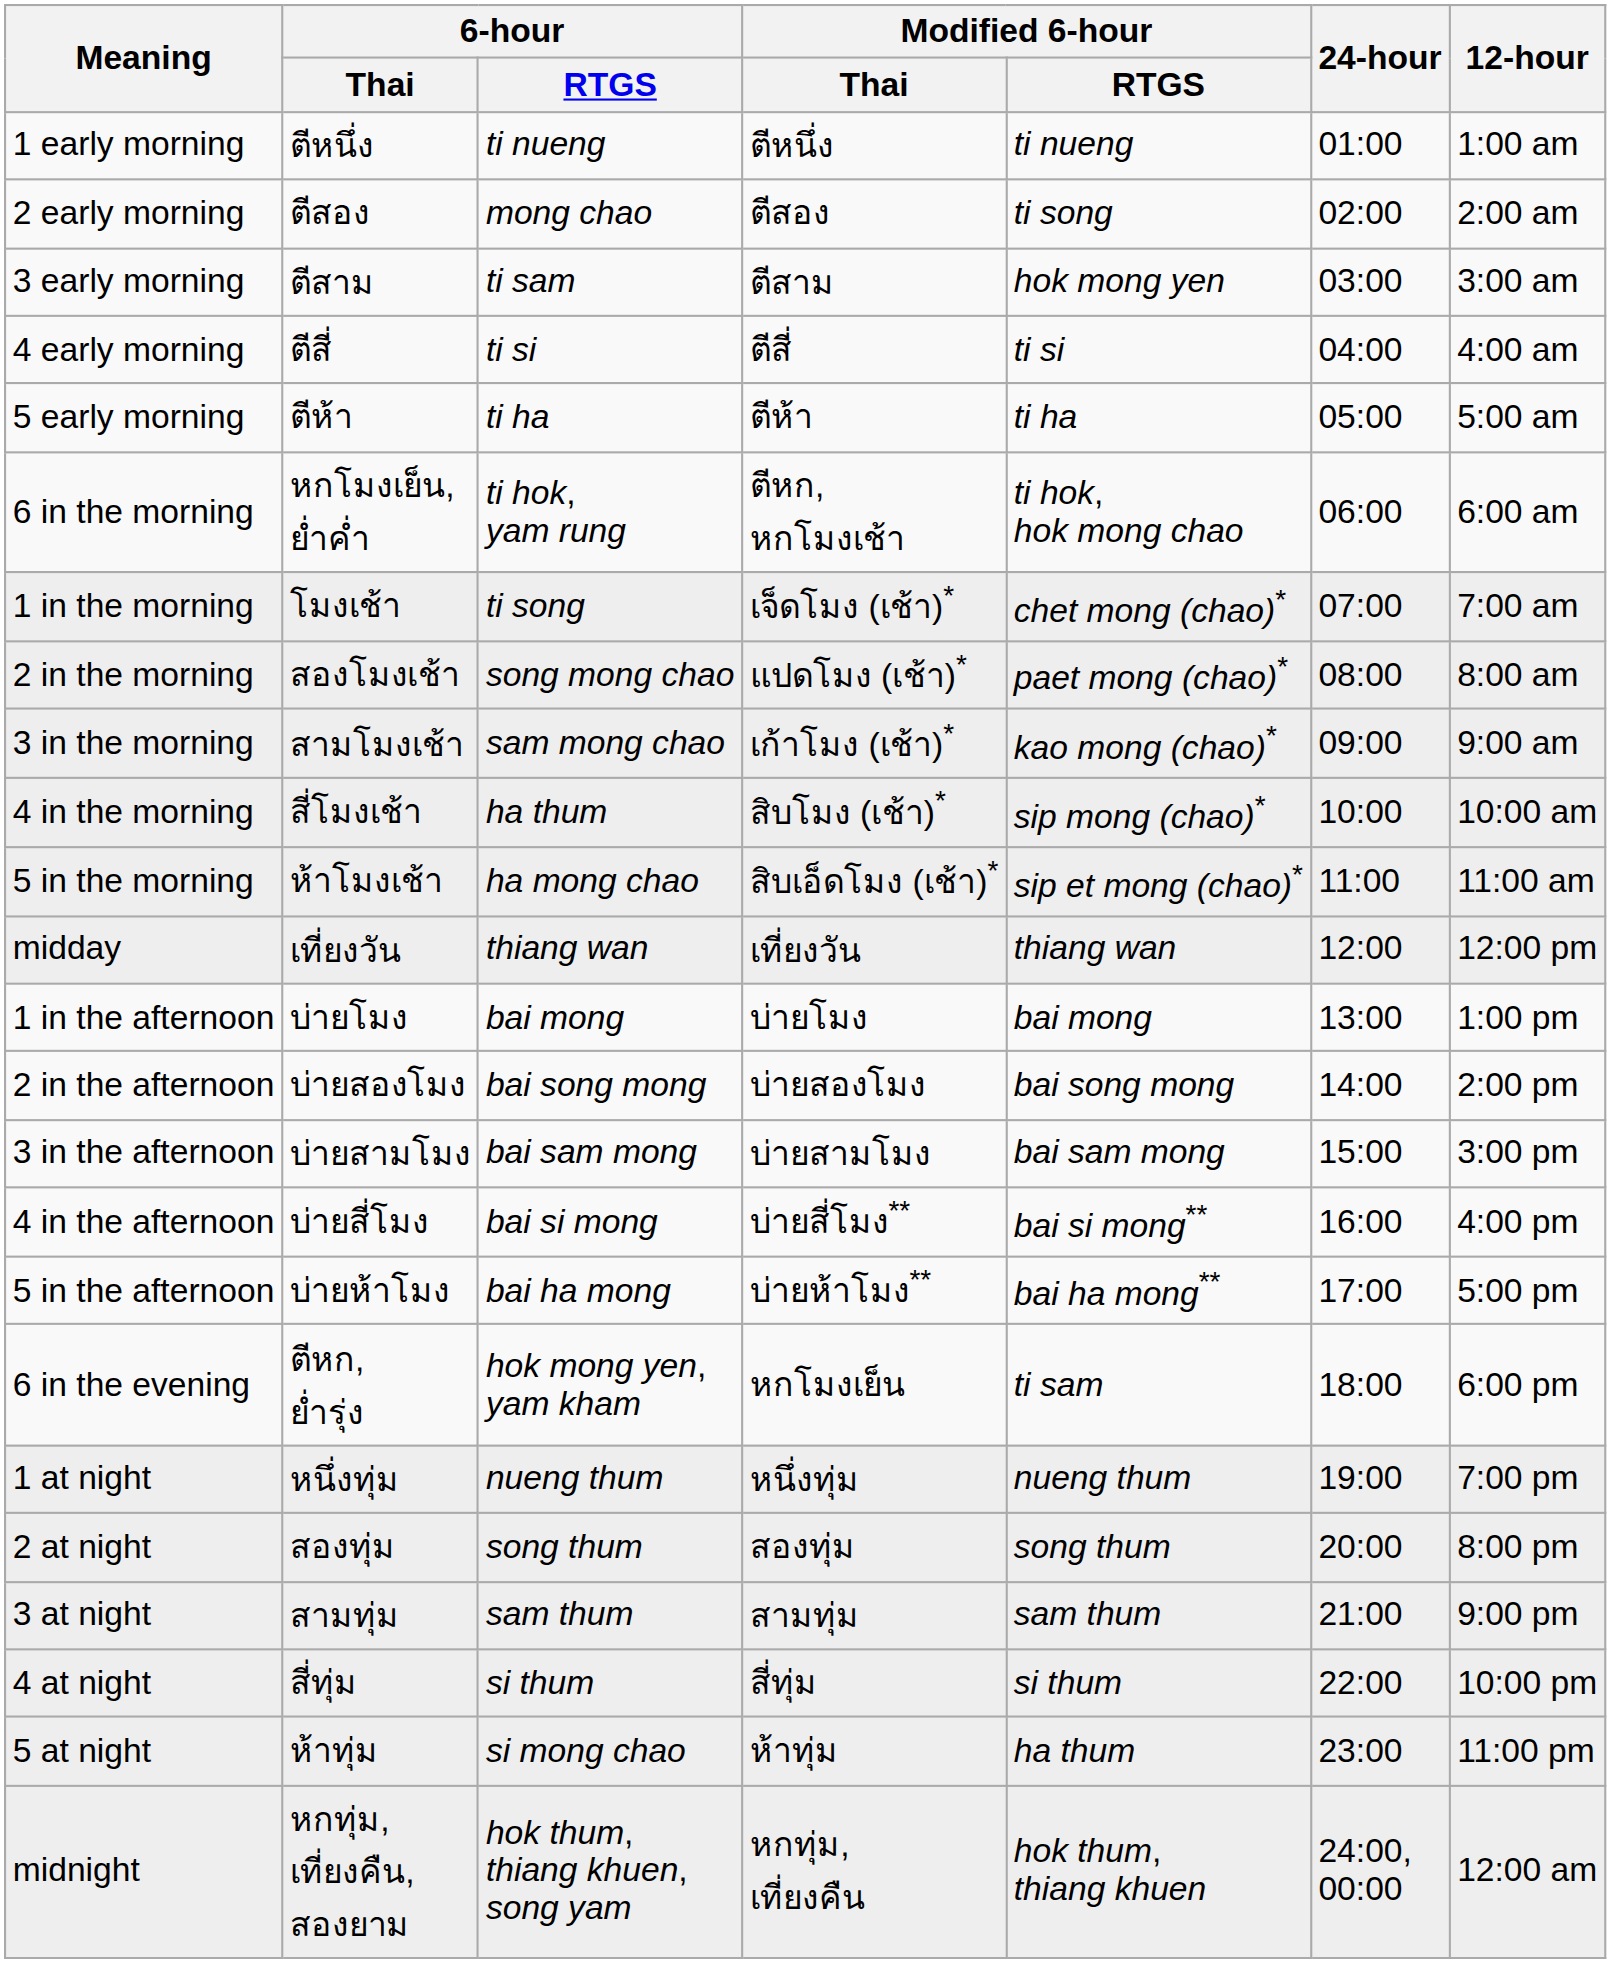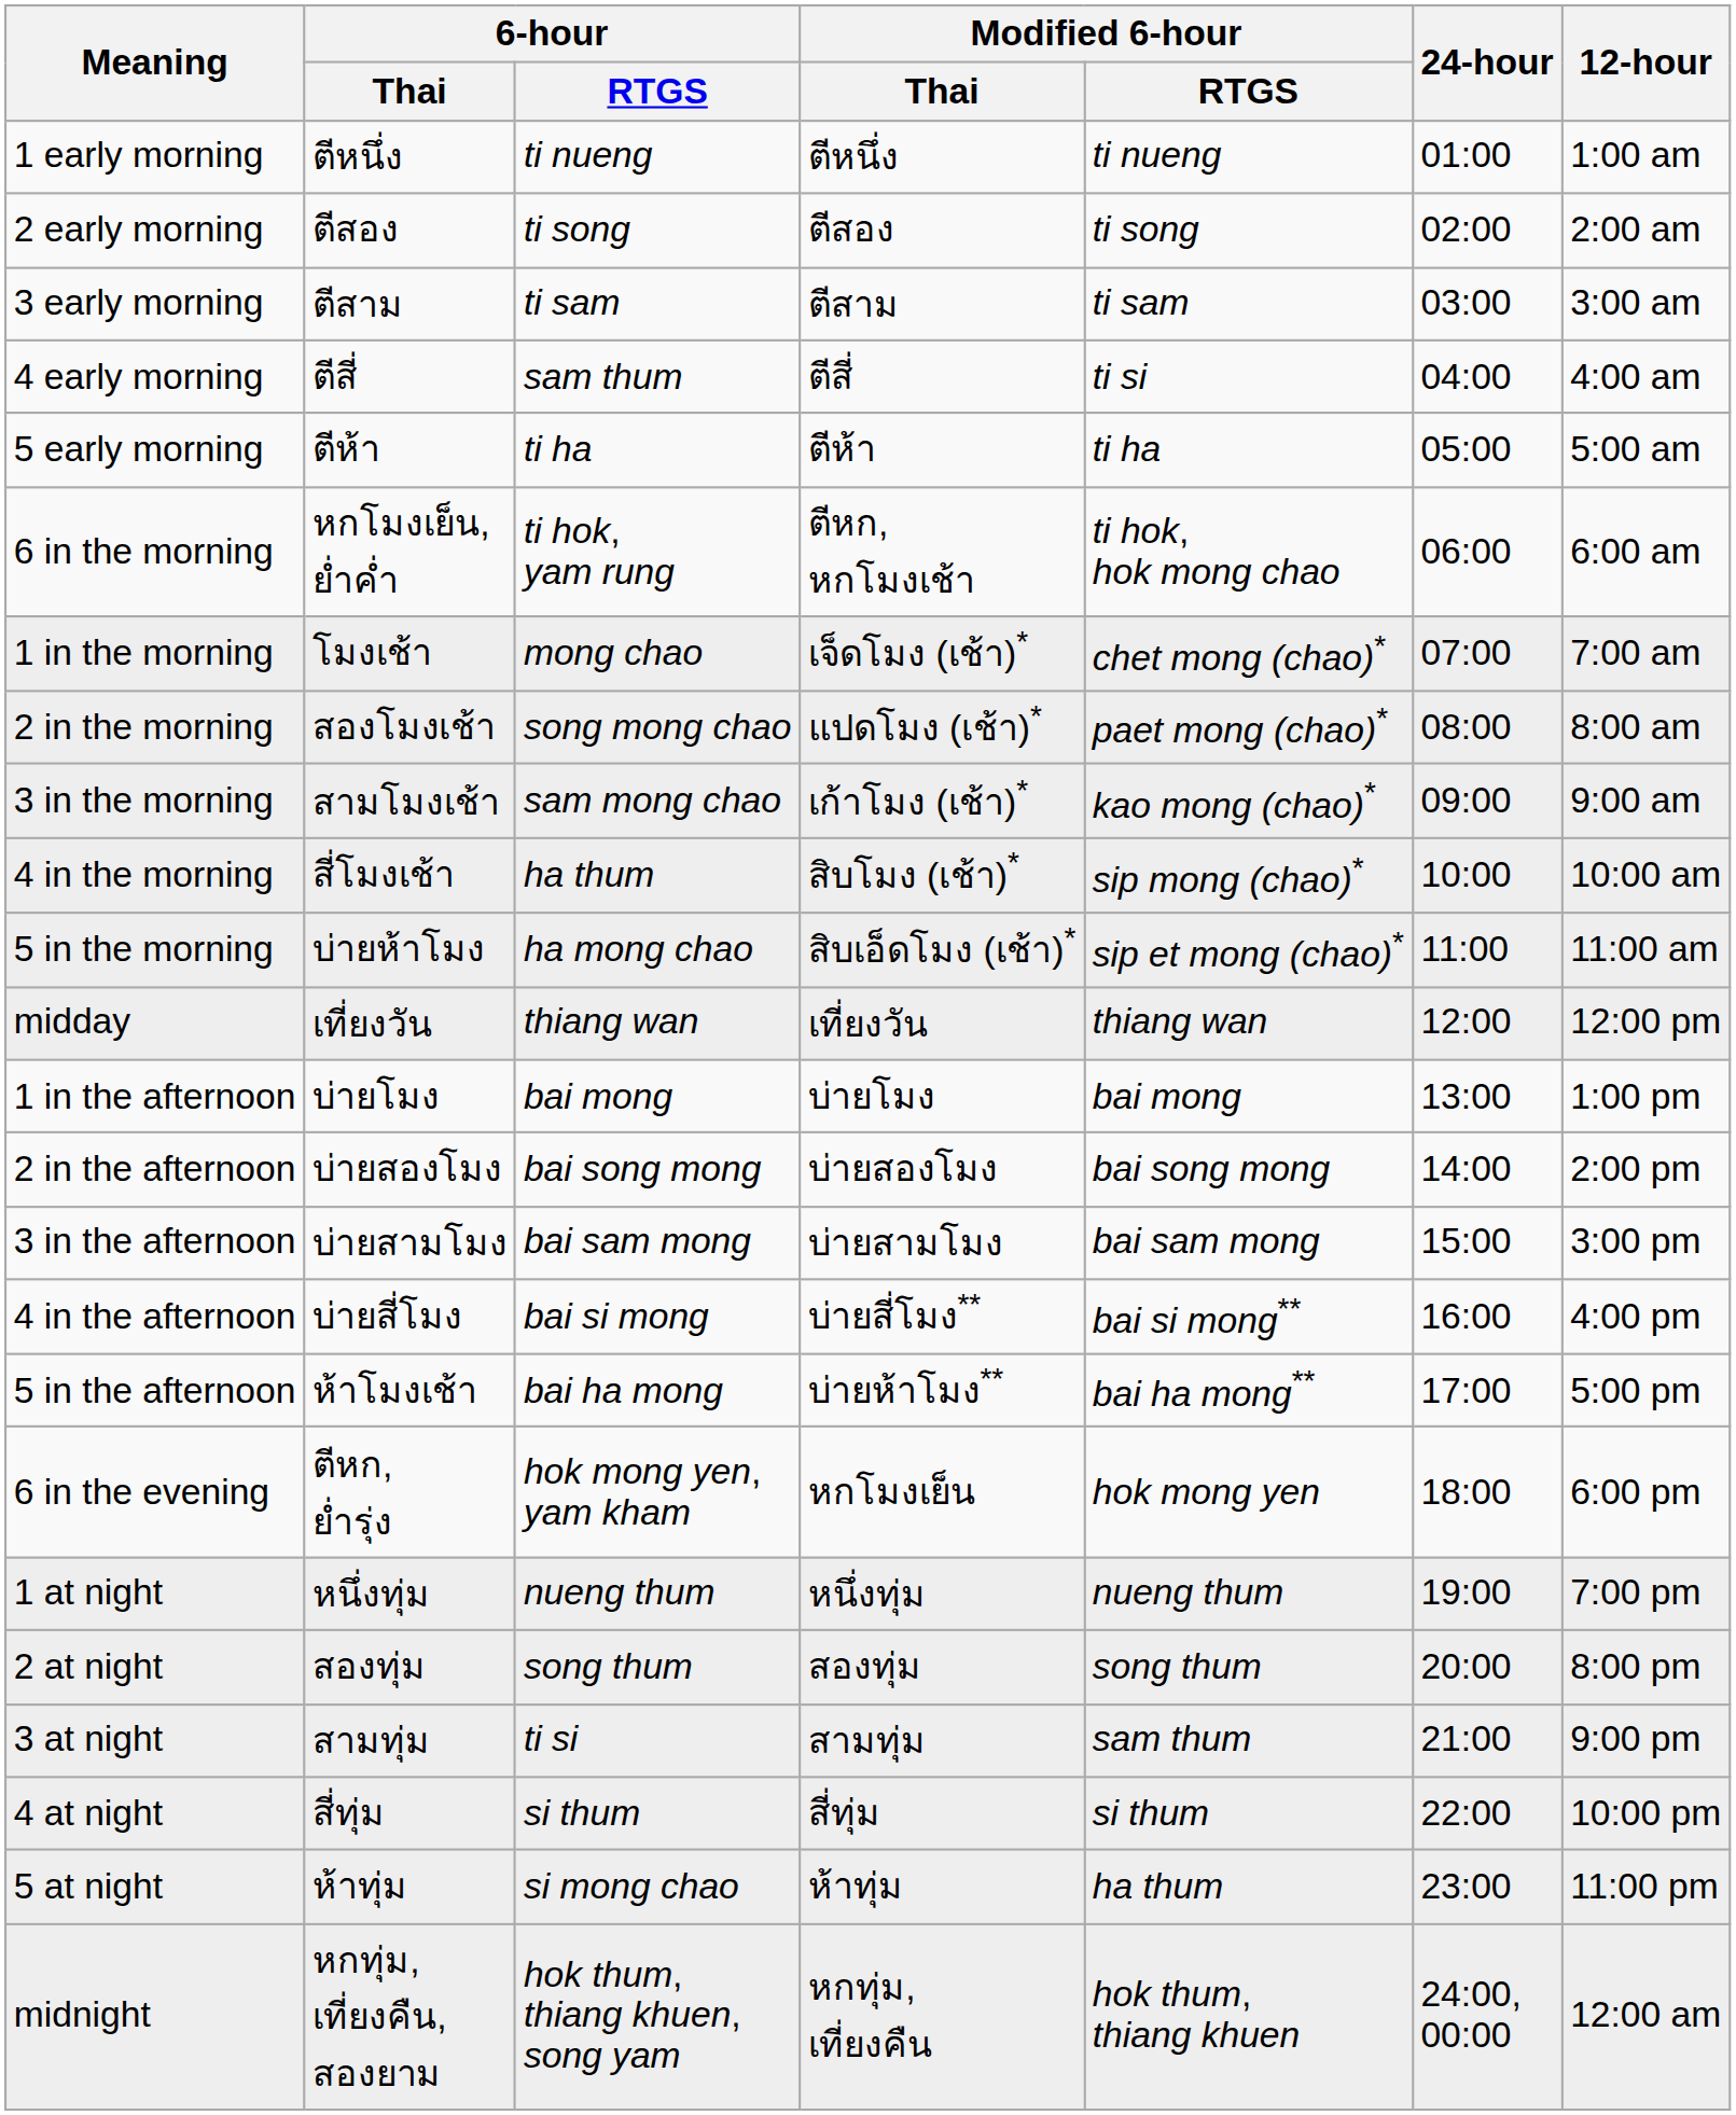 <table class="wikitable">
 <tr>
 <th rowspan="2">Meaning</th>
 <th colspan="2">6-hour</th>
 <th colspan="2">Modified 6-hour</th>
 <th rowspan="2">24-hour</th>
 <th rowspan="2">12-hour</th>
 </tr>
 <tr>
 <th>Thai</th>
 <th><a href='#'>RTGS</a></th>
 <th>Thai</th>
 <th>RTGS</th>
 </tr>
 <tr>
 <td>1 early morning</td>
 <td>ตีหนึ่ง</td>
 <td><em>ti nueng</em></td>
 <td>ตีหนึ่ง</td>
 <td><em>ti nueng</em></td>
 <td>01:00</td>
 <td>1:00 am</td>
 </tr>
 <tr>
 <td>2 early morning</td>
 <td>ตีสอง</td>
-<td><em>mong chao</em></td>
+<td><em>ti song</em></td>
 <td>ตีสอง</td>
 <td><em>ti song</em></td>
 <td>02:00</td>
 <td>2:00 am</td>
 </tr>
 <tr>
 <td>3 early morning</td>
 <td>ตีสาม</td>
 <td><em>ti sam</em></td>
 <td>ตีสาม</td>
-<td><em>hok mong yen</em></td>
+<td><em>ti sam</em></td>
 <td>03:00</td>
 <td>3:00 am</td>
 </tr>
 <tr>
 <td>4 early morning</td>
 <td>ตีสี่</td>
-<td><em>ti si</em></td>
+<td><em>sam thum</em></td>
 <td>ตีสี่</td>
 <td><em>ti si</em></td>
 <td>04:00</td>
 <td>4:00 am</td>
 </tr>
 <tr>
 <td>5 early morning</td>
 <td>ตีห้า</td>
 <td><em>ti ha</em></td>
 <td>ตีห้า</td>
 <td><em>ti ha</em></td>
 <td>05:00</td>
 <td>5:00 am</td>
 </tr>
 <tr>
 <td>6 in the morning</td>
 <td>หกโมงเย็น,<br>ย่ำค่ำ</td>
 <td><em>ti hok</em>,<br><em>yam rung</em></td>
 <td>ตีหก,<br>หกโมงเช้า</td>
 <td><em>ti hok</em>,<br><em>hok mong chao</em></td>
 <td>06:00</td>
 <td>6:00 am</td>
 </tr>
 <tr style="background:#EEEEEE;">
 <td>1 in the morning</td>
 <td>โมงเช้า</td>
-<td><em>ti song</em></td>
+<td><em>mong chao</em></td>
 <td>เจ็ดโมง (เช้า)<sup>*</sup></td>
 <td><em>chet mong (chao)</em><sup>*</sup></td>
 <td>07:00</td>
 <td>7:00 am</td>
 </tr>
 <tr style="background:#EEEEEE;">
 <td>2 in the morning</td>
 <td>สองโมงเช้า</td>
 <td><em>song mong chao</em></td>
 <td>แปดโมง (เช้า)<sup>*</sup></td>
 <td><em>paet mong (chao)</em><sup>*</sup></td>
 <td>08:00</td>
 <td>8:00 am</td>
 </tr>
 <tr style="background:#EEEEEE;">
 <td>3 in the morning</td>
 <td>สามโมงเช้า</td>
 <td><em>sam mong chao</em></td>
 <td>เก้าโมง (เช้า)<sup>*</sup></td>
 <td><em>kao mong (chao)</em><sup>*</sup></td>
 <td>09:00</td>
 <td>9:00 am</td>
 </tr>
 <tr style="background:#EEEEEE;">
 <td>4 in the morning</td>
 <td>สี่โมงเช้า</td>
 <td><em>ha thum</em></td>
 <td>สิบโมง (เช้า)<sup>*</sup></td>
 <td><em>sip mong (chao)</em><sup>*</sup></td>
 <td>10:00</td>
 <td>10:00 am</td>
 </tr>
 <tr style="background:#EEEEEE;">
 <td>5 in the morning</td>
-<td>ห้าโมงเช้า</td>
+<td>บ่ายห้าโมง</td>
 <td><em>ha mong chao</em></td>
 <td>สิบเอ็ดโมง (เช้า)<sup>*</sup></td>
 <td><em>sip et mong (chao)</em><sup>*</sup></td>
 <td>11:00</td>
 <td>11:00 am</td>
 </tr>
 <tr style="background:#EEEEEE;">
 <td>midday</td>
 <td>เที่ยงวัน</td>
 <td><em>thiang wan</em></td>
 <td>เที่ยงวัน</td>
 <td><em>thiang wan</em></td>
 <td>12:00</td>
 <td>12:00 pm</td>
 </tr>
 <tr>
 <td>1 in the afternoon</td>
 <td>บ่ายโมง</td>
 <td><em>bai mong</em></td>
 <td>บ่ายโมง</td>
 <td><em>bai mong</em></td>
 <td>13:00</td>
 <td>1:00 pm</td>
 </tr>
 <tr>
 <td>2 in the afternoon</td>
 <td>บ่ายสองโมง</td>
 <td><em>bai song</em> <em>mong</em></td>
 <td>บ่ายสองโมง</td>
 <td><em>bai song mong</em></td>
 <td>14:00</td>
 <td>2:00 pm</td>
 </tr>
 <tr>
 <td>3 in the afternoon</td>
 <td>บ่ายสามโมง</td>
 <td><em>bai sam</em> <em>mong</em></td>
 <td>บ่ายสามโมง</td>
 <td><em>bai sam mong</em></td>
 <td>15:00</td>
 <td>3:00 pm</td>
 </tr>
 <tr>
 <td>4 in the afternoon</td>
 <td>บ่ายสี่โมง</td>
 <td><em>bai si</em> <em>mong</em></td>
 <td>บ่ายสี่โมง<sup>**</sup></td>
 <td><em>bai si mong</em><sup>**</sup></td>
 <td>16:00</td>
 <td>4:00 pm</td>
 </tr>
 <tr>
 <td>5 in the afternoon</td>
-<td>บ่ายห้าโมง</td>
+<td>ห้าโมงเช้า</td>
 <td><em>bai ha</em> <em>mong</em></td>
 <td>บ่ายห้าโมง<sup>**</sup></td>
 <td><em>bai ha mong</em><sup>**</sup></td>
 <td>17:00</td>
 <td>5:00 pm</td>
 </tr>
 <tr>
 <td>6 in the evening</td>
 <td>ตีหก,<br>ย่ำรุ่ง</td>
 <td><em>hok mong yen</em>,<br><em>yam kham</em></td>
 <td>หกโมงเย็น</td>
-<td><em>ti sam</em></td>
+<td><em>hok mong yen</em></td>
 <td>18:00</td>
 <td>6:00 pm</td>
 </tr>
 <tr style="background:#EEEEEE;">
 <td>1 at night</td>
 <td>หนึ่งทุ่ม</td>
 <td><em>nueng thum</em></td>
 <td>หนึ่งทุ่ม</td>
 <td><em>nueng thum</em></td>
 <td>19:00</td>
 <td>7:00 pm</td>
 </tr>
 <tr style="background:#EEEEEE;">
 <td>2 at night</td>
 <td>สองทุ่ม</td>
 <td><em>song thum</em></td>
 <td>สองทุ่ม</td>
 <td><em>song thum</em></td>
 <td>20:00</td>
 <td>8:00 pm</td>
 </tr>
 <tr style="background:#EEEEEE;">
 <td>3 at night</td>
 <td>สามทุ่ม</td>
-<td><em>sam thum</em></td>
+<td><em>ti si</em></td>
 <td>สามทุ่ม</td>
 <td><em>sam thum</em></td>
 <td>21:00</td>
 <td>9:00 pm</td>
 </tr>
 <tr style="background:#EEEEEE;">
 <td>4 at night</td>
 <td>สี่ทุ่ม</td>
 <td><em>si thum</em></td>
 <td>สี่ทุ่ม</td>
 <td><em>si thum</em></td>
 <td>22:00</td>
 <td>10:00 pm</td>
 </tr>
 <tr style="background:#EEEEEE;">
 <td>5 at night</td>
 <td>ห้าทุ่ม</td>
 <td><em>si mong chao</em></td>
 <td>ห้าทุ่ม</td>
 <td><em>ha thum</em></td>
 <td>23:00</td>
 <td>11:00 pm</td>
 </tr>
 <tr style="background:#EEEEEE;">
 <td>midnight</td>
 <td>หกทุ่ม,<br>เที่ยงคืน,<br>สองยาม</td>
 <td><em>hok thum</em>,<br><em>thiang khuen</em>,<br><em>song yam</em></td>
 <td>หกทุ่ม,<br>เที่ยงคืน</td>
 <td><em>hok thum</em>,<br><em>thiang khuen</em></td>
 <td>24:00,<br>00:00</td>
 <td>12:00 am</td>
 </tr>
 </table>
